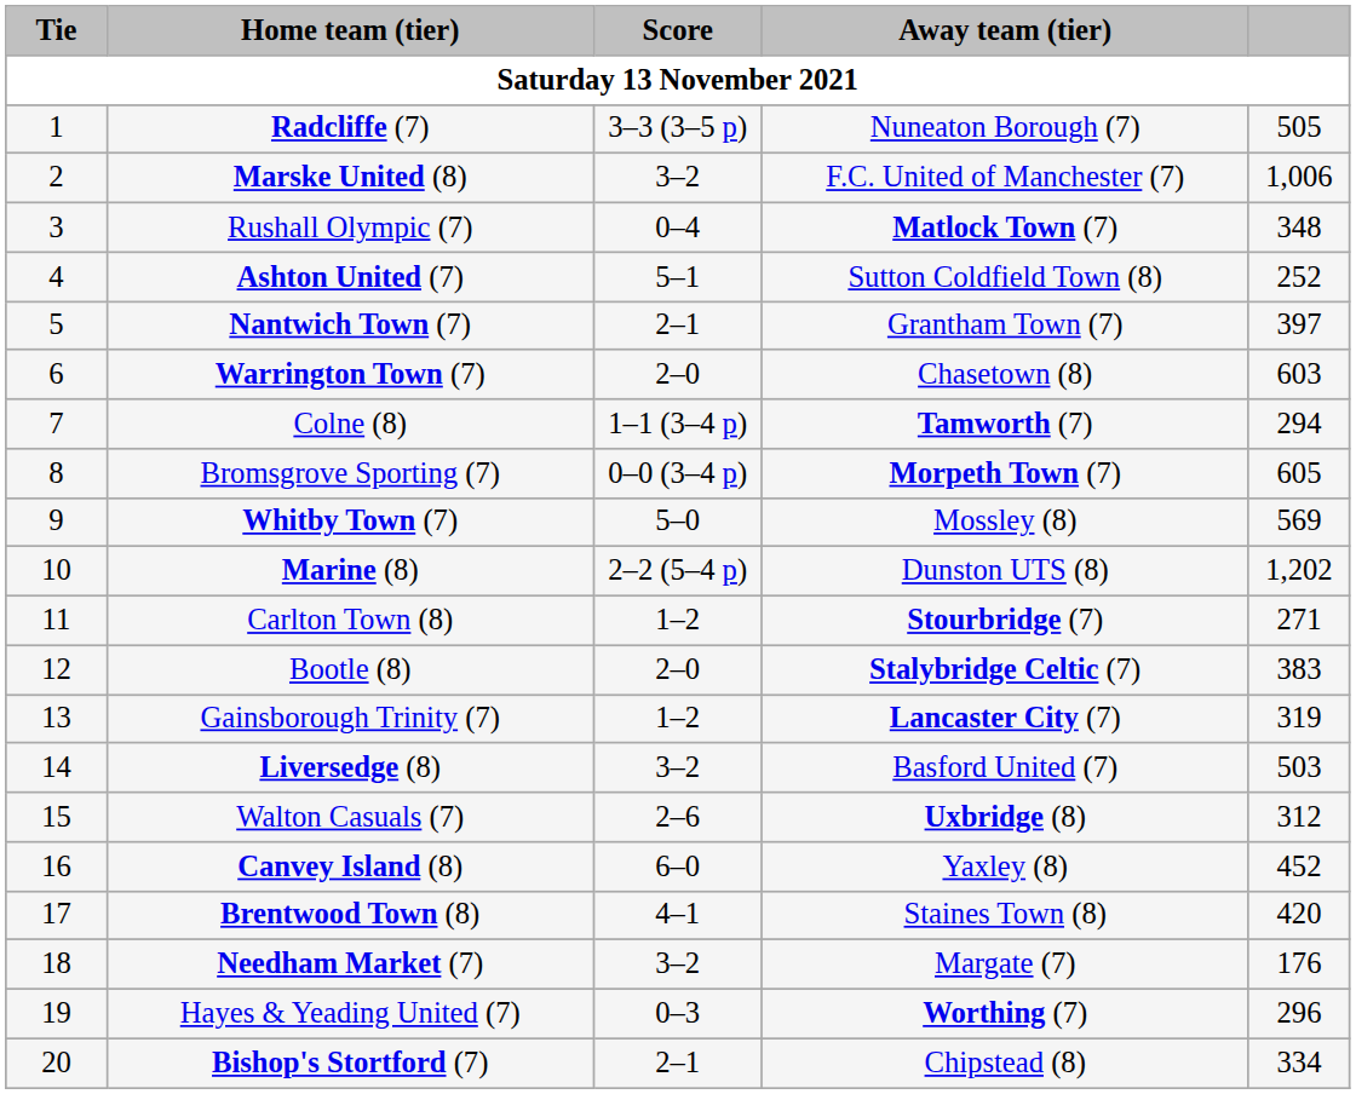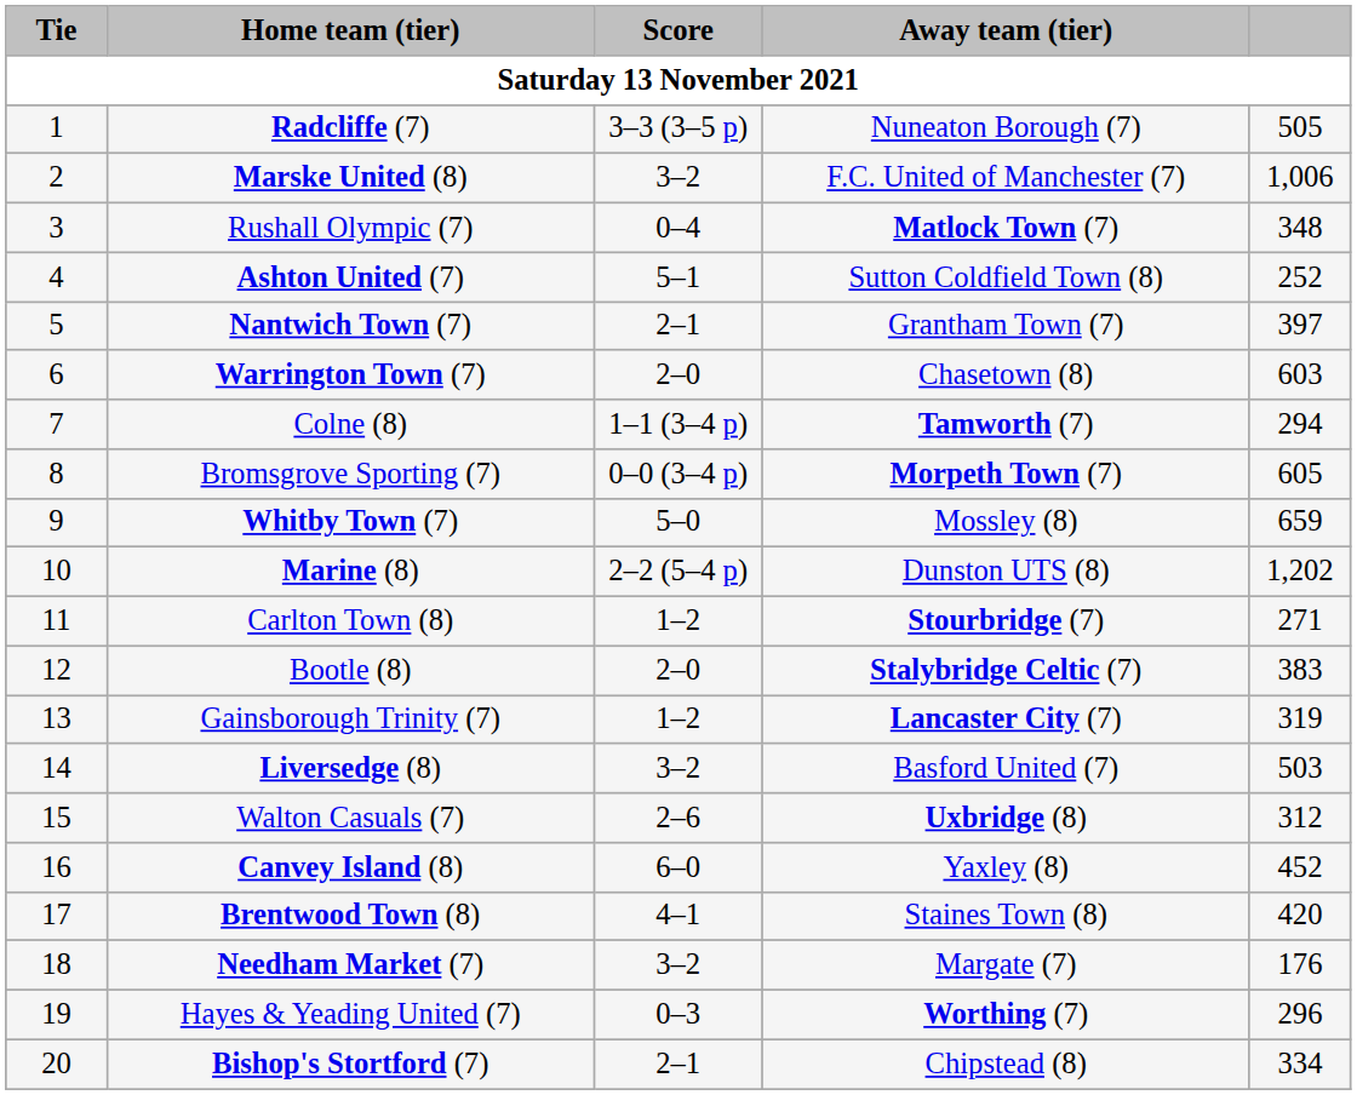 <table class="wikitable" style="width: 650px; background:WhiteSmoke; text-align:center; font-size:90%">
 <tr>
 <td scope="col" style="width:  7.50%; background:silver;"><strong>Tie</strong></td>
 <td scope="col" style="width: 36.25%; background:silver;"><strong>Home team (tier)</strong></td>
 <td scope="col" style="width: 12.50%; background:silver;"><strong>Score</strong></td>
 <td scope="col" style="width: 36.25%; background:silver;"><strong>Away team (tier)</strong></td>
 <td scope="col" style="width:  7.50%; background:silver;"><strong></strong></td>
 </tr>
 <tr>
 <td colspan="5" style= background:White><strong>Saturday 13 November 2021</strong></td>
 </tr>
 <tr>
 <td>1</td>
 <td><strong><a href='#'>Radcliffe</a></strong> (7)</td>
 <td>3–3 (3–5 <a href='#'>p</a>)</td>
 <td><a href='#'>Nuneaton Borough</a> (7)</td>
 <td>505</td>
 </tr>
 <tr>
 <td>2</td>
 <td><strong><a href='#'>Marske United</a></strong> (8)</td>
 <td>3–2</td>
 <td><a href='#'>F.C. United of Manchester</a> (7)</td>
 <td>1,006</td>
 </tr>
 <tr>
 <td>3</td>
 <td><a href='#'>Rushall Olympic</a> (7)</td>
 <td>0–4</td>
 <td><strong><a href='#'>Matlock Town</a></strong> (7)</td>
 <td>348</td>
 </tr>
 <tr>
 <td>4</td>
 <td><strong><a href='#'>Ashton United</a></strong> (7)</td>
 <td>5–1</td>
 <td><a href='#'>Sutton Coldfield Town</a> (8)</td>
 <td>252</td>
 </tr>
 <tr>
 <td>5</td>
 <td><strong><a href='#'>Nantwich Town</a></strong> (7)</td>
 <td>2–1</td>
 <td><a href='#'>Grantham Town</a> (7)</td>
 <td>397</td>
 </tr>
 <tr>
 <td>6</td>
 <td><strong><a href='#'>Warrington Town</a></strong> (7)</td>
 <td>2–0</td>
 <td><a href='#'>Chasetown</a> (8)</td>
 <td>603</td>
 </tr>
 <tr>
 <td>7</td>
 <td><a href='#'>Colne</a> (8)</td>
 <td>1–1 (3–4 <a href='#'>p</a>)</td>
 <td><strong><a href='#'>Tamworth</a></strong> (7)</td>
 <td>294</td>
 </tr>
 <tr>
 <td>8</td>
 <td><a href='#'>Bromsgrove Sporting</a> (7)</td>
 <td>0–0 (3–4 <a href='#'>p</a>)</td>
 <td><strong><a href='#'>Morpeth Town</a></strong> (7)</td>
 <td>605</td>
 </tr>
 <tr>
 <td>9</td>
 <td><strong><a href='#'>Whitby Town</a></strong> (7)</td>
 <td>5–0</td>
 <td><a href='#'>Mossley</a> (8)</td>
-<td>569</td>
+<td>659</td>
 </tr>
 <tr>
 <td>10</td>
 <td><strong><a href='#'>Marine</a></strong> (8)</td>
 <td>2–2 (5–4 <a href='#'>p</a>)</td>
 <td><a href='#'>Dunston UTS</a> (8)</td>
 <td>1,202</td>
 </tr>
 <tr>
 <td>11</td>
 <td><a href='#'>Carlton Town</a> (8)</td>
 <td>1–2</td>
 <td><strong><a href='#'>Stourbridge</a></strong> (7)</td>
 <td>271</td>
 </tr>
 <tr>
 <td>12</td>
 <td><a href='#'>Bootle</a> (8)</td>
 <td>2–0</td>
 <td><strong><a href='#'>Stalybridge Celtic</a></strong> (7)</td>
 <td>383</td>
 </tr>
 <tr>
 <td>13</td>
 <td><a href='#'>Gainsborough Trinity</a> (7)</td>
 <td>1–2</td>
 <td><strong><a href='#'>Lancaster City</a></strong> (7)</td>
 <td>319</td>
 </tr>
 <tr>
 <td>14</td>
 <td><strong><a href='#'>Liversedge</a></strong> (8)</td>
 <td>3–2</td>
 <td><a href='#'>Basford United</a> (7)</td>
 <td>503</td>
 </tr>
 <tr>
 <td>15</td>
 <td><a href='#'>Walton Casuals</a> (7)</td>
 <td>2–6</td>
 <td><strong><a href='#'>Uxbridge</a></strong> (8)</td>
 <td>312</td>
 </tr>
 <tr>
 <td>16</td>
 <td><strong><a href='#'>Canvey Island</a></strong> (8)</td>
 <td>6–0</td>
 <td><a href='#'>Yaxley</a> (8)</td>
 <td>452</td>
 </tr>
 <tr>
 <td>17</td>
 <td><strong><a href='#'>Brentwood Town</a></strong> (8)</td>
 <td>4–1</td>
 <td><a href='#'>Staines Town</a> (8)</td>
 <td>420</td>
 </tr>
 <tr>
 <td>18</td>
 <td><strong><a href='#'>Needham Market</a></strong> (7)</td>
 <td>3–2</td>
 <td><a href='#'>Margate</a> (7)</td>
 <td>176</td>
 </tr>
 <tr>
 <td>19</td>
 <td><a href='#'>Hayes & Yeading United</a> (7)</td>
 <td>0–3</td>
 <td><strong><a href='#'>Worthing</a></strong> (7)</td>
 <td>296</td>
 </tr>
 <tr>
 <td>20</td>
 <td><strong><a href='#'>Bishop's Stortford</a></strong> (7)</td>
 <td>2–1</td>
 <td><a href='#'>Chipstead</a> (8)</td>
 <td>334</td>
 </tr>
 </table>
